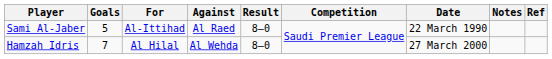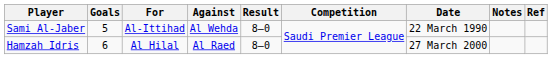 <table class="wikitable" style="text-align:center;">
 <tr>
 <th>Player</th>
 <th>Goals</th>
 <th>For</th>
 <th>Against</th>
 <th>Result</th>
 <th>Competition</th>
 <th>Date</th>
 <th>Notes</th>
 <th>Ref</th>
 </tr>
 <tr>
 <td align="left"><a href='#'>Sami Al-Jaber</a></td>
 <td>5</td>
 <td><a href='#'>Al-Ittihad</a></td>
-<td><a href='#'>Al Raed</a></td>
+<td><a href='#'>Al Wehda</a></td>
 <td>8–0</td>
 <td rowspan="2"><a href='#'>Saudi Premier League</a></td>
 <td>22 March 1990</td>
 <td></td>
 <td></td>
 </tr>
 <tr>
 <td align="left"><a href='#'>Hamzah Idris</a></td>
-<td>7</td>
+<td>6</td>
 <td><a href='#'>Al Hilal</a></td>
-<td><a href='#'>Al Wehda</a></td>
+<td><a href='#'>Al Raed</a></td>
 <td>8–0</td>
 <td>27 March 2000</td>
 <td></td>
 <td></td>
 </tr>
 </table>
